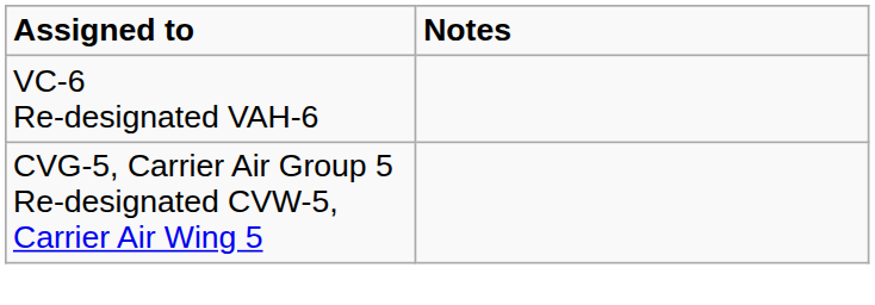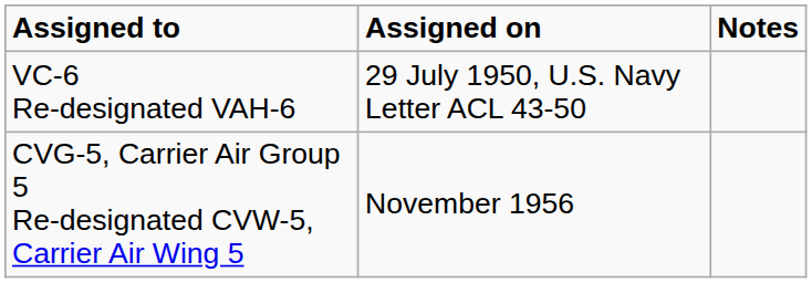 <table class="wikitable" style="width: 70%;">
 <tr>
 <td style="width: 200px;"><strong>Assigned to</strong></td>
+<td style="width: 200px;"><strong>Assigned on</strong></td>
 <td><strong>Notes</strong></td>
 </tr>
 <tr>
 <td>VC-6<br>Re-designated VAH-6</td>
+<td>29 July 1950, U.S. Navy Letter ACL 43-50</td>
 <td></td>
 </tr>
 <tr>
 <td>CVG-5, Carrier Air Group 5<br>Re-designated CVW-5, <a href='#'>Carrier Air Wing 5</a></td>
+<td>November 1956</td>
 <td></td>
 </tr>
 </table>
